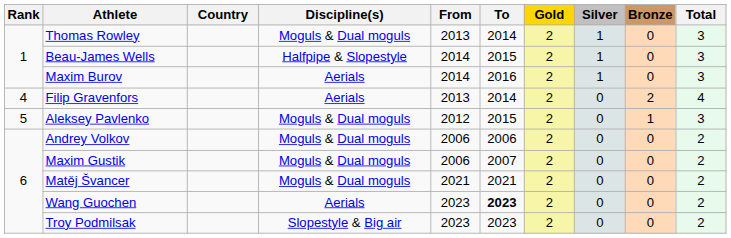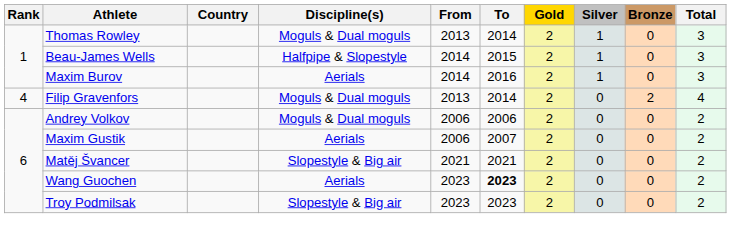 <table class="wikitable plainrowheaders" style="text-align:center;">
 <tr style="background-color:#EDEDED;">
 <th class="hintergrundfarbe5" style="width:1em">Rank</th>
 <th class="hintergrundfarbe5">Athlete</th>
 <th class="hintergrundfarbe5">Country</th>
 <th class="hintergrundfarbe5">Discipline(s)</th>
 <th class="hintergrundfarbe5">From</th>
 <th class="hintergrundfarbe5">To</th>
 <th style="background:    gold; width:7%">Gold</th>
 <th style="background:  silver; width:7%">Silver</th>
 <th style="background: #CC9966; width:7%">Bronze</th>
 <th class="hintergrundfarbe5" style="width:7%">Total</th>
 </tr>
 <tr>
 <td rowspan="3">1</td>
 <td align="left"><a href='#'>Thomas Rowley</a></td>
 <td align="left"></td>
 <td><a href='#'>Moguls</a> & <a href='#'>Dual moguls</a></td>
 <td>2013</td>
 <td>2014</td>
 <td bgcolor="#F7F6A8">2</td>
 <td bgcolor="#DCE5E5">1</td>
 <td bgcolor="#FFDAB9">0</td>
 <td bgcolor="#E7FAEC">3</td>
 </tr>
 <tr align="center">
 <td align="left"><a href='#'>Beau-James Wells</a></td>
 <td align="left"></td>
 <td><a href='#'>Halfpipe</a> & <a href='#'>Slopestyle</a></td>
 <td>2014</td>
 <td>2015</td>
 <td bgcolor="#F7F6A8">2</td>
 <td bgcolor="#DCE5E5">1</td>
 <td bgcolor="#FFDAB9">0</td>
 <td bgcolor="#E7FAEC">3</td>
 </tr>
 <tr align="center">
 <td align="left"><a href='#'>Maxim Burov</a></td>
 <td align="left"></td>
 <td><a href='#'>Aerials</a></td>
 <td>2014</td>
 <td>2016</td>
 <td bgcolor="#F7F6A8">2</td>
 <td bgcolor="#DCE5E5">1</td>
 <td bgcolor="#FFDAB9">0</td>
 <td bgcolor="#E7FAEC">3</td>
 </tr>
 <tr>
 <td>4</td>
 <td align="left"><a href='#'>Filip Gravenfors</a></td>
 <td align="left"></td>
-<td><a href='#'>Aerials</a></td>
+<td><a href='#'>Moguls</a> & <a href='#'>Dual moguls</a></td>
 <td>2013</td>
 <td>2014</td>
 <td bgcolor="#F7F6A8">2</td>
 <td bgcolor="#DCE5E5">0</td>
 <td bgcolor="#FFDAB9">2</td>
 <td bgcolor="#E7FAEC">4</td>
-</tr>
-<tr align="center">
-<td>5</td>
-<td align="left"><a href='#'>Aleksey Pavlenko</a></td>
-<td align="left"></td>
-<td><a href='#'>Moguls</a> & <a href='#'>Dual moguls</a></td>
-<td>2012</td>
-<td>2015</td>
-<td bgcolor="#F7F6A8">2</td>
-<td bgcolor="#DCE5E5">0</td>
-<td bgcolor="#FFDAB9">1</td>
-<td bgcolor="#E7FAEC">3</td>
 </tr>
 <tr align="center">
 <td rowspan="5">6</td>
 <td align="left"><a href='#'>Andrey Volkov</a></td>
 <td align="left"></td>
 <td><a href='#'>Moguls</a> & <a href='#'>Dual moguls</a></td>
 <td>2006</td>
 <td>2006</td>
 <td bgcolor="#F7F6A8">2</td>
 <td bgcolor="#DCE5E5">0</td>
 <td bgcolor="#FFDAB9">0</td>
 <td bgcolor="#E7FAEC">2</td>
 </tr>
 <tr align="center">
 <td align="left"><a href='#'>Maxim Gustik</a></td>
 <td align="left"></td>
-<td><a href='#'>Moguls</a> & <a href='#'>Dual moguls</a></td>
+<td><a href='#'>Aerials</a></td>
 <td>2006</td>
 <td>2007</td>
 <td bgcolor="#F7F6A8">2</td>
 <td bgcolor="#DCE5E5">0</td>
 <td bgcolor="#FFDAB9">0</td>
 <td bgcolor="#E7FAEC">2</td>
 </tr>
 <tr align="center">
 <td align="left"><a href='#'>Matěj Švancer</a></td>
 <td align="left"></td>
-<td><a href='#'>Moguls</a> & <a href='#'>Dual moguls</a></td>
+<td><a href='#'>Slopestyle</a> & <a href='#'>Big air</a></td>
 <td>2021</td>
 <td>2021</td>
 <td bgcolor="#F7F6A8">2</td>
 <td bgcolor="#DCE5E5">0</td>
 <td bgcolor="#FFDAB9">0</td>
 <td bgcolor="#E7FAEC">2</td>
 </tr>
 <tr align="center">
 <td align="left"><a href='#'>Wang Guochen</a></td>
 <td align="left"></td>
 <td><a href='#'>Aerials</a></td>
 <td>2023</td>
 <td><strong>2023</strong></td>
 <td bgcolor="#F7F6A8">2</td>
 <td bgcolor="#DCE5E5">0</td>
 <td bgcolor="#FFDAB9">0</td>
 <td bgcolor="#E7FAEC">2</td>
 </tr>
 <tr align="center">
 <td align="left"><a href='#'>Troy Podmilsak</a></td>
 <td align="left"></td>
 <td><a href='#'>Slopestyle</a> & <a href='#'>Big air</a></td>
 <td>2023</td>
 <td>2023</td>
 <td bgcolor="#F7F6A8">2</td>
 <td bgcolor="#DCE5E5">0</td>
 <td bgcolor="#FFDAB9">0</td>
 <td bgcolor="#E7FAEC">2</td>
 </tr>
 </table>
